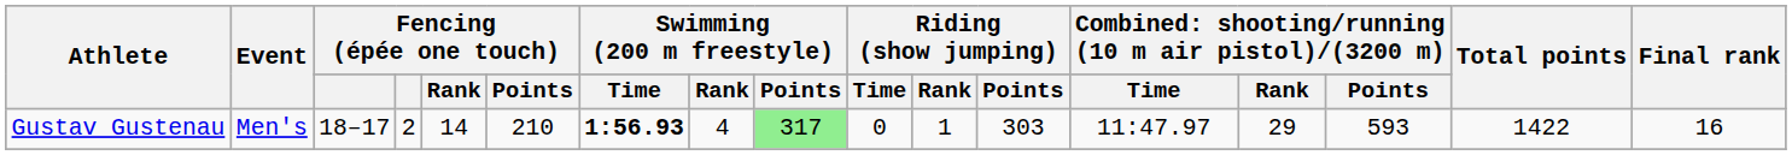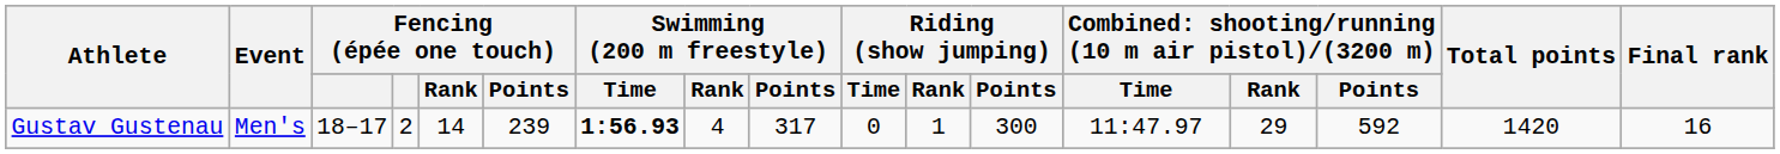 <table class="wikitable" style="font-size:90%">
 <tr>
 <th rowspan="2">Athlete</th>
 <th rowspan="2">Event</th>
 <th colspan=4>Fencing<br><span>(épée one touch)</span></th>
 <th colspan=3>Swimming<br><span>(200 m freestyle)</span></th>
 <th colspan=3>Riding<br><span>(show jumping)</span></th>
 <th colspan=3>Combined: shooting/running<br><span>(10 m air pistol)/(3200 m)</span></th>
 <th rowspan=2>Total points</th>
 <th rowspan=2>Final rank</th>
 </tr>
 <tr style="font-size:95%">
 <th></th>
 <th></th>
 <th>Rank</th>
 <th>Points</th>
 <th>Time</th>
 <th>Rank</th>
 <th>Points</th>
 <th>Time</th>
 <th>Rank</th>
 <th>Points</th>
 <th>Time</th>
 <th>Rank</th>
 <th>Points</th>
 </tr>
 <tr align=center>
 <td align=left><a href='#'>Gustav Gustenau</a></td>
 <td align=left><a href='#'>Men's</a></td>
 <td>18–17</td>
 <td>2</td>
 <td>14</td>
-<td>210</td>
+<td>239</td>
 <td><strong>1:56.93</strong></td>
 <td>4</td>
-<td style="background: lightgreen;">317</td>
+<td>317</td>
 <td>0</td>
 <td>1</td>
-<td>303</td>
+<td>300</td>
 <td>11:47.97</td>
 <td>29</td>
-<td>593</td>
-<td>1422</td>
+<td>592</td>
+<td>1420</td>
 <td>16</td>
 </tr>
 </table>
